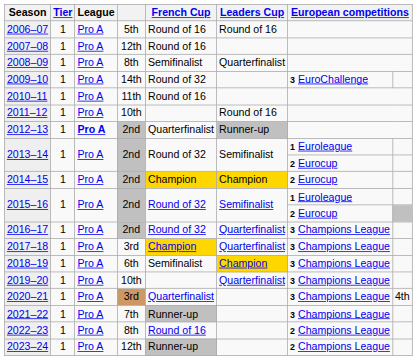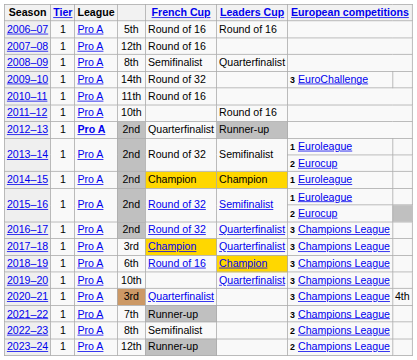 <table class="wikitable" style="font-size:85%">
 <tr>
 <th>Season</th>
 <th><a href='#'>Tier</a></th>
 <th>League</th>
 <th></th>
 <th><a href='#'>French Cup</a></th>
 <th><a href='#'>Leaders Cup</a></th>
 <th colspan=2><a href='#'>European competitions</a></th>
 </tr>
 <tr>
 <td style="background:#efefef;"><a href='#'>2006–07</a></td>
 <td align="center">1</td>
 <td><a href='#'>Pro A</a></td>
 <td align="center" width=30>5th</td>
 <td>Round of 16</td>
 <td>Round of 16</td>
 <td colspan=2></td>
 </tr>
 <tr>
 <td style="background:#efefef;"><a href='#'>2007–08</a></td>
 <td align="center">1</td>
 <td><a href='#'>Pro A</a></td>
 <td align="center">12th</td>
 <td>Round of 16</td>
 <td></td>
 <td colspan=2></td>
 </tr>
 <tr>
 <td style="background:#efefef;"><a href='#'>2008–09</a></td>
 <td align="center">1</td>
 <td><a href='#'>Pro A</a></td>
 <td align="center">8th</td>
 <td>Semifinalist</td>
 <td>Quarterfinalist</td>
 <td colspan=2></td>
 </tr>
 <tr>
 <td style="background:#efefef;"><a href='#'>2009–10</a></td>
 <td align="center">1</td>
 <td><a href='#'>Pro A</a></td>
 <td align="center">14th</td>
 <td>Round of 32</td>
 <td></td>
 <td><small><strong>3</strong></small> <a href='#'>EuroChallenge</a></td>
 <td></td>
 </tr>
 <tr>
 <td style="background:#efefef;"><a href='#'>2010–11</a></td>
 <td align="center">1</td>
 <td><a href='#'>Pro A</a></td>
 <td align="center">11th</td>
 <td>Round of 16</td>
 <td></td>
 <td colspan=2></td>
 </tr>
 <tr>
 <td style="background:#efefef;"><a href='#'>2011–12</a></td>
 <td align="center">1</td>
 <td><a href='#'>Pro A</a></td>
 <td align="center">10th</td>
 <td></td>
 <td>Round of 16</td>
 <td colspan=2></td>
 </tr>
 <tr>
 <td style="background:#efefef;"><a href='#'>2012–13</a></td>
 <td align="center">1</td>
 <td><strong><a href='#'>Pro A</a></strong></td>
 <td style="background:silver" align="center">2nd</td>
 <td>Quarterfinalist</td>
 <td style="background:silver">Runner-up</td>
 <td colspan=2></td>
 </tr>
 <tr>
 <td rowspan=2 style="background:#efefef;"><a href='#'>2013–14</a></td>
 <td rowspan=2  align="center">1</td>
 <td rowspan=2><a href='#'>Pro A</a></td>
 <td rowspan=2 bgcolor=silver align="center">2nd</td>
 <td rowspan=2>Round of 32</td>
 <td rowspan=2>Semifinalist</td>
 <td><small><strong>1</strong></small> <a href='#'>Euroleague</a></td>
 <td align=center></td>
 </tr>
 <tr>
 <td><small><strong>2</strong></small> <a href='#'>Eurocup</a></td>
 <td align=center></td>
 </tr>
 <tr>
 <td style="background:#efefef;"><a href='#'>2014–15</a></td>
 <td align="center">1</td>
 <td><a href='#'>Pro A</a></td>
 <td style="background:silver" align="center">2nd</td>
 <td style="background:gold">Champion</td>
 <td style="background:gold">Champion</td>
-<td><small><strong>2</strong></small> <a href='#'>Eurocup</a></td>
+<td><small><strong>1</strong></small> <a href='#'>Euroleague</a></td>
 <td align=center></td>
 </tr>
 <tr>
 <td rowspan=2 style="background:#efefef;"><a href='#'>2015–16</a></td>
 <td rowspan=2 align="center">1</td>
 <td rowspan=2><a href='#'>Pro A</a></td>
 <td rowspan=2 style="background:silver" align="center">2nd</td>
 <td rowspan=2><a href='#'>Round of 32</a></td>
 <td rowspan=2><a href='#'>Semifinalist</a></td>
 <td><small><strong>1</strong></small> <a href='#'>Euroleague</a></td>
 <td align=center></td>
 </tr>
 <tr>
 <td><small><strong>2</strong></small> <a href='#'>Eurocup</a></td>
 <td bgcolor=silver align=center></td>
 </tr>
 <tr>
 <td style="background:#efefef;"><a href='#'>2016–17</a></td>
 <td align="center">1</td>
 <td><a href='#'>Pro A</a></td>
 <td bgcolor=silver align=center>2nd</td>
 <td><a href='#'>Round of 32</a></td>
 <td><a href='#'>Quarterfinalist</a></td>
 <td><small><strong>3</strong></small> <a href='#'>Champions League</a></td>
 <td align=center></td>
 </tr>
 <tr>
 <td style="background:#efefef;"><a href='#'>2017–18</a></td>
 <td align="center">1</td>
 <td><a href='#'>Pro A</a></td>
 <td align=center>3rd</td>
 <td bgcolor=gold><a href='#'>Champion</a></td>
 <td><a href='#'>Quarterfinalist</a></td>
 <td><small><strong>3</strong></small> <a href='#'>Champions League</a></td>
 <td align=center></td>
 </tr>
 <tr>
 <td style="background:#efefef;"><a href='#'>2018–19</a></td>
 <td align="center">1</td>
 <td><a href='#'>Pro A</a></td>
 <td align=center>6th</td>
-<td>Semifinalist</td>
+<td><a href='#'>Round of 16</a></td>
 <td bgcolor=gold><a href='#'>Champion</a></td>
 <td><small><strong>3</strong></small> <a href='#'>Champions League</a></td>
 <td align=center></td>
 </tr>
 <tr>
 <td style="background:#efefef;"><a href='#'>2019–20</a></td>
 <td align="center">1</td>
 <td><a href='#'>Pro A</a></td>
 <td align=center>10th</td>
 <td></td>
 <td><a href='#'>Quarterfinalist</a></td>
 <td><small><strong>3</strong></small> <a href='#'>Champions League</a></td>
 <td align=center></td>
 </tr>
 <tr>
 <td style="background:#efefef;"><a href='#'>2020–21</a></td>
 <td align="center">1</td>
 <td><a href='#'>Pro A</a></td>
 <td rowspan=1 style="background:#cc9966" align="center">3rd</td>
 <td><a href='#'>Quarterfinalist</a></td>
 <td></td>
 <td><small><strong>3</strong></small> <a href='#'>Champions League</a></td>
 <td align=center>4th</td>
 </tr>
 <tr>
 <td style="background:#efefef;"><a href='#'>2021–22</a></td>
 <td align="center">1</td>
 <td><a href='#'>Pro A</a></td>
 <td align=center>7th</td>
 <td style="background:silver">Runner-up</td>
 <td></td>
 <td><small><strong>3</strong></small> <a href='#'>Champions League</a></td>
 <td align=center></td>
 </tr>
 <tr>
 <td style="background:#efefef;"><a href='#'>2022–23</a></td>
 <td align="center">1</td>
 <td><a href='#'>Pro A</a></td>
 <td align=center>8th</td>
-<td><a href='#'>Round of 16</a></td>
+<td>Semifinalist</td>
 <td></td>
 <td><small><strong>2</strong></small> <a href='#'>Champions League</a></td>
 <td align=center></td>
 </tr>
 <tr>
 <td style="background:#efefef;"><a href='#'>2023–24</a></td>
 <td align="center">1</td>
 <td><a href='#'>Pro A</a></td>
 <td align=center>12th</td>
 <td style="background:silver">Runner-up</td>
 <td></td>
 <td><small><strong>2</strong></small> <a href='#'>Champions League</a></td>
 <td align=center></td>
 </tr>
 </table>
